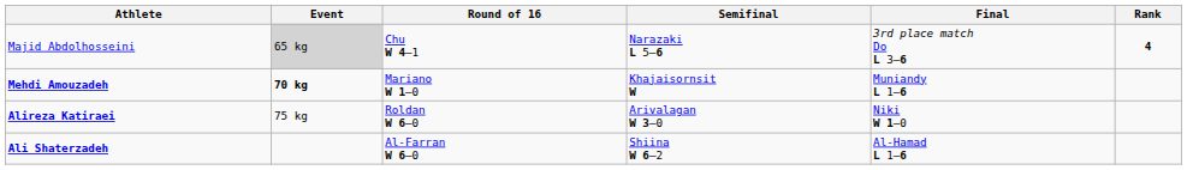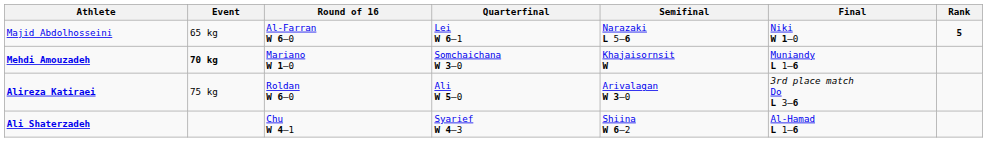 <table class="wikitable" width="98%" style="text-align:left; font-size:90%">
 <tr>
 <th width="12%">Athlete</th>
 <th width="5%">Event</th>
 <th width="11%">Round of 16</th>
+<th width="11%">Quarterfinal</th>
 <th width="11%">Semifinal</th>
 <th width="11%">Final</th>
 <th width="3%">Rank</th>
 </tr>
 <tr>
 <td><a href='#'>Majid Abdolhosseini</a></td>
-<td style="background: lightgrey;">65 kg</td>
-<td> <a href='#'>Chu</a><br><strong>W</strong> <strong>4</strong>–1</td>
+<td>65 kg</td>
+<td> <a href='#'>Al-Farran</a><br><strong>W</strong> <strong>6</strong>–0</td>
+<td> <a href='#'>Lei</a><br><strong>W</strong> <strong>6</strong>–1</td>
 <td> <a href='#'>Narazaki</a><br><strong>L</strong> 5–<strong>6</strong></td>
-<td><em>3rd place match</em><br> <a href='#'>Do</a><br><strong>L</strong> 3–<strong>6</strong></td>
-<td align=center><strong>4</strong></td>
+<td> <a href='#'>Niki</a><br><strong>W</strong> <strong>1</strong>–0</td>
+<td align=center><strong>5</strong></td>
 </tr>
 <tr>
 <td><strong><a href='#'>Mehdi Amouzadeh</a></strong></td>
 <td><strong>70 kg</strong></td>
 <td> <a href='#'>Mariano</a><br><strong>W</strong> <strong>1</strong>–0</td>
+<td> <a href='#'>Somchaichana</a><br><strong>W</strong> <strong>3</strong>–0</td>
 <td> <a href='#'>Khajaisornsit</a><br><strong>W</strong></td>
 <td> <a href='#'>Muniandy</a><br><strong>L</strong> 1–<strong>6</strong></td>
 <td align=center></td>
 </tr>
 <tr>
 <td><strong><a href='#'>Alireza Katiraei</a></strong></td>
 <td>75 kg</td>
 <td> <a href='#'>Roldan</a><br><strong>W</strong> <strong>6</strong>–0</td>
+<td> <a href='#'>Ali</a><br><strong>W</strong> <strong>5</strong>–0</td>
 <td> <a href='#'>Arivalagan</a><br><strong>W</strong> <strong>3</strong>–0</td>
-<td> <a href='#'>Niki</a><br><strong>W</strong> <strong>1</strong>–0</td>
+<td><em>3rd place match</em><br> <a href='#'>Do</a><br><strong>L</strong> 3–<strong>6</strong></td>
 <td align=center></td>
 </tr>
 <tr>
 <td><strong><a href='#'>Ali Shaterzadeh</a></strong></td>
 <td></td>
-<td> <a href='#'>Al-Farran</a><br><strong>W</strong> <strong>6</strong>–0</td>
+<td> <a href='#'>Chu</a><br><strong>W</strong> <strong>4</strong>–1</td>
+<td> <a href='#'>Syarief</a><br><strong>W</strong> <strong>4</strong>–3</td>
 <td> <a href='#'>Shiina</a><br><strong>W</strong> <strong>6</strong>–2</td>
 <td> <a href='#'>Al-Hamad</a><br><strong>L</strong> 1–<strong>6</strong></td>
 <td align=center></td>
 </tr>
 </table>
